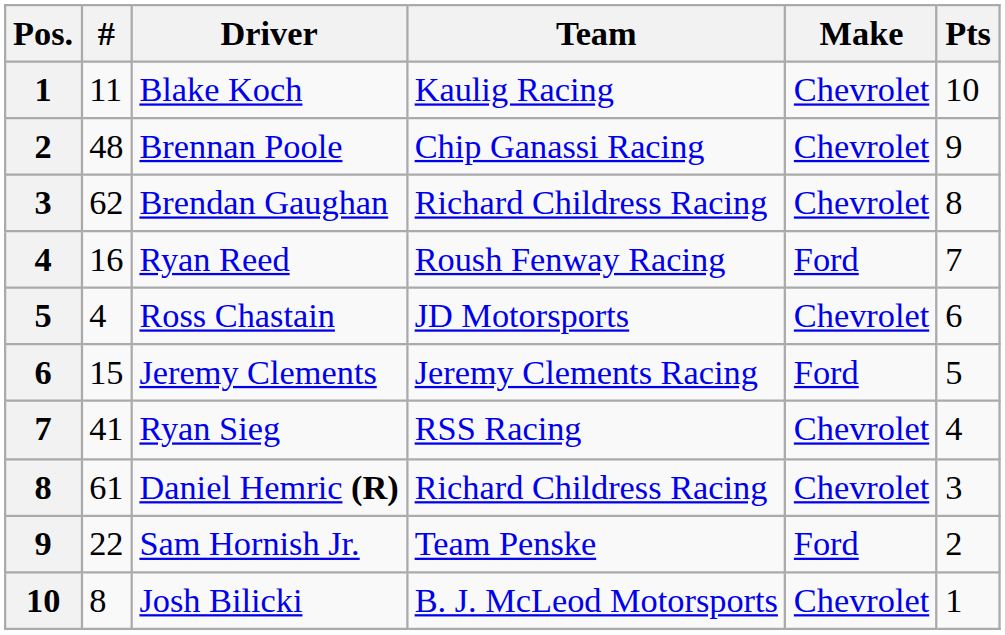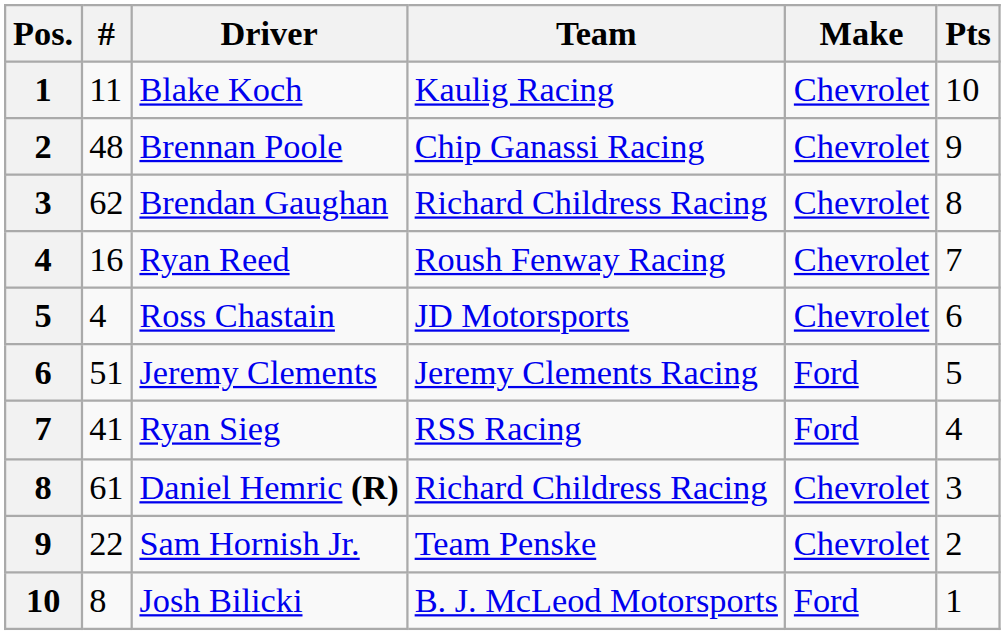 <table class="wikitable" style="font-size:95%">
 <tr>
 <th>Pos.</th>
 <th>#</th>
 <th>Driver</th>
 <th>Team</th>
 <th>Make</th>
 <th>Pts</th>
 </tr>
 <tr>
 <th>1</th>
 <td>11</td>
 <td><a href='#'>Blake Koch</a></td>
 <td><a href='#'>Kaulig Racing</a></td>
 <td><a href='#'>Chevrolet</a></td>
 <td>10</td>
 </tr>
 <tr>
 <th>2</th>
 <td>48</td>
 <td><a href='#'>Brennan Poole</a></td>
 <td><a href='#'>Chip Ganassi Racing</a></td>
 <td><a href='#'>Chevrolet</a></td>
 <td>9</td>
 </tr>
 <tr>
 <th>3</th>
 <td>62</td>
 <td><a href='#'>Brendan Gaughan</a></td>
 <td><a href='#'>Richard Childress Racing</a></td>
 <td><a href='#'>Chevrolet</a></td>
 <td>8</td>
 </tr>
 <tr>
 <th>4</th>
 <td>16</td>
 <td><a href='#'>Ryan Reed</a></td>
 <td><a href='#'>Roush Fenway Racing</a></td>
-<td><a href='#'>Ford</a></td>
+<td><a href='#'>Chevrolet</a></td>
 <td>7</td>
 </tr>
 <tr>
 <th>5</th>
 <td>4</td>
 <td><a href='#'>Ross Chastain</a></td>
 <td><a href='#'>JD Motorsports</a></td>
 <td><a href='#'>Chevrolet</a></td>
 <td>6</td>
 </tr>
 <tr>
 <th>6</th>
-<td>15</td>
+<td>51</td>
 <td><a href='#'>Jeremy Clements</a></td>
 <td><a href='#'>Jeremy Clements Racing</a></td>
 <td><a href='#'>Ford</a></td>
 <td>5</td>
 </tr>
 <tr>
 <th>7</th>
 <td>41</td>
 <td><a href='#'>Ryan Sieg</a></td>
 <td><a href='#'>RSS Racing</a></td>
-<td><a href='#'>Chevrolet</a></td>
+<td><a href='#'>Ford</a></td>
 <td>4</td>
 </tr>
 <tr>
 <th>8</th>
 <td>61</td>
 <td><a href='#'>Daniel Hemric</a> <strong>(R)</strong></td>
 <td><a href='#'>Richard Childress Racing</a></td>
 <td><a href='#'>Chevrolet</a></td>
 <td>3</td>
 </tr>
 <tr>
 <th>9</th>
 <td>22</td>
 <td><a href='#'>Sam Hornish Jr.</a></td>
 <td><a href='#'>Team Penske</a></td>
-<td><a href='#'>Ford</a></td>
+<td><a href='#'>Chevrolet</a></td>
 <td>2</td>
 </tr>
 <tr>
 <th>10</th>
 <td>8</td>
 <td><a href='#'>Josh Bilicki</a></td>
 <td><a href='#'>B. J. McLeod Motorsports</a></td>
-<td><a href='#'>Chevrolet</a></td>
+<td><a href='#'>Ford</a></td>
 <td>1</td>
 </tr>
 </table>
